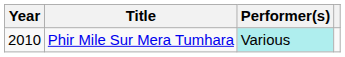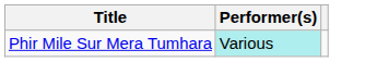 <table class="wikitable">
 <tr>
-<th>Year</th>
 <th>Title</th>
 <th>Performer(s)</th>
 <th></th>
 </tr>
 <tr>
-<td>2010</td>
 <td><a href='#'>Phir Mile Sur Mera Tumhara</a></td>
 <td style="background: paleturquoise;">Various</td>
 <td></td>
 </tr>
 </table>
